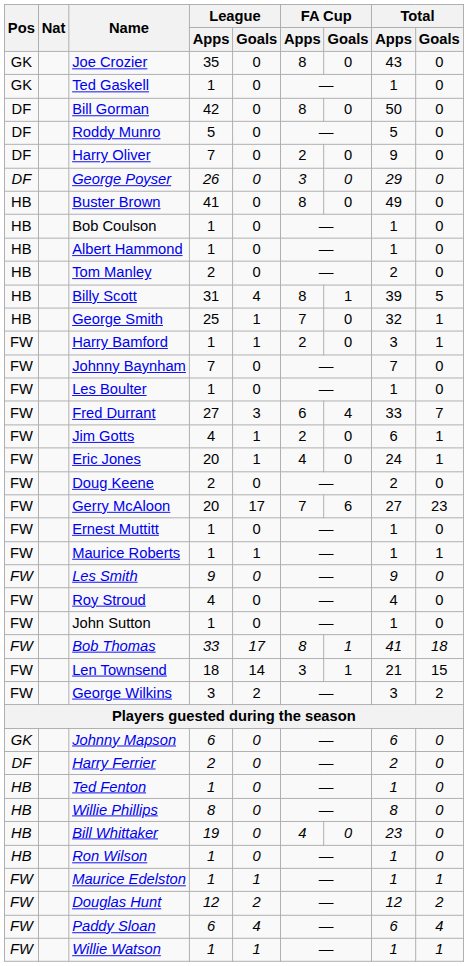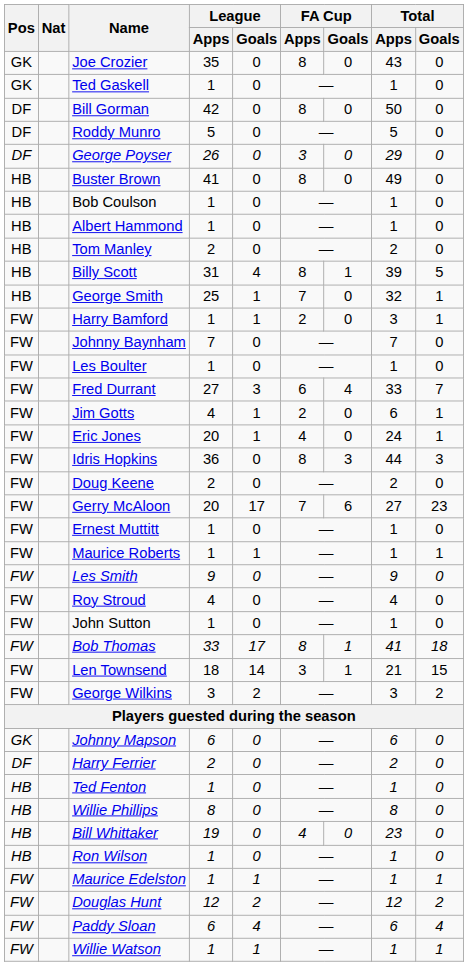 <table class="wikitable" style="text-align:center">
 <tr>
 <th rowspan="2">Pos</th>
 <th rowspan="2">Nat</th>
 <th rowspan="2">Name</th>
 <th colspan="2">League</th>
 <th colspan="2" style="width:85px;">FA Cup</th>
 <th colspan="2">Total</th>
 </tr>
 <tr>
 <th>Apps</th>
 <th>Goals</th>
 <th>Apps</th>
 <th>Goals</th>
 <th>Apps</th>
 <th>Goals</th>
 </tr>
 <tr>
 <td>GK</td>
 <td></td>
 <td style="text-align:left;"><a href='#'>Joe Crozier</a></td>
 <td>35</td>
 <td>0</td>
 <td>8</td>
 <td>0</td>
 <td>43</td>
 <td>0</td>
 </tr>
 <tr>
 <td>GK</td>
 <td></td>
 <td style="text-align:left;"><a href='#'>Ted Gaskell</a></td>
 <td>1</td>
 <td>0</td>
 <td colspan="2">—</td>
 <td>1</td>
 <td>0</td>
 </tr>
 <tr>
 <td>DF</td>
 <td></td>
 <td style="text-align:left;"><a href='#'>Bill Gorman</a></td>
 <td>42</td>
 <td>0</td>
 <td>8</td>
 <td>0</td>
 <td>50</td>
 <td>0</td>
 </tr>
 <tr>
 <td>DF</td>
 <td></td>
 <td style="text-align:left;"><a href='#'>Roddy Munro</a></td>
 <td>5</td>
 <td>0</td>
 <td colspan="2">—</td>
 <td>5</td>
-<td>0</td>
-</tr>
-<tr>
-<td>DF</td>
-<td></td>
-<td style="text-align:left;"><a href='#'>Harry Oliver</a></td>
-<td>7</td>
-<td>0</td>
-<td>2</td>
-<td>0</td>
-<td>9</td>
 <td>0</td>
 </tr>
 <tr>
 <td><em>DF</em></td>
 <td><em></em></td>
 <td style="text-align:left;"><em><a href='#'>George Poyser</a></em></td>
 <td><em>26</em></td>
 <td><em>0</em></td>
 <td><em>3</em></td>
 <td><em>0</em></td>
 <td><em>29</em></td>
 <td><em>0</em></td>
 </tr>
 <tr>
 <td>HB</td>
 <td></td>
 <td style="text-align:left;"><a href='#'>Buster Brown</a></td>
 <td>41</td>
 <td>0</td>
 <td>8</td>
 <td>0</td>
 <td>49</td>
 <td>0</td>
 </tr>
 <tr>
 <td>HB</td>
 <td></td>
 <td style="text-align:left;">Bob Coulson</td>
 <td>1</td>
 <td>0</td>
 <td colspan="2">—</td>
 <td>1</td>
 <td>0</td>
 </tr>
 <tr>
 <td>HB</td>
 <td></td>
 <td style="text-align:left;"><a href='#'>Albert Hammond</a></td>
 <td>1</td>
 <td>0</td>
 <td colspan="2">—</td>
 <td>1</td>
 <td>0</td>
 </tr>
 <tr>
 <td>HB</td>
 <td></td>
 <td style="text-align:left;"><a href='#'>Tom Manley</a></td>
 <td>2</td>
 <td>0</td>
 <td colspan="2">—</td>
 <td>2</td>
 <td>0</td>
 </tr>
 <tr>
 <td>HB</td>
 <td><em></em></td>
 <td style="text-align:left;"><a href='#'>Billy Scott</a></td>
 <td>31</td>
 <td>4</td>
 <td>8</td>
 <td>1</td>
 <td>39</td>
 <td>5</td>
 </tr>
 <tr>
 <td>HB</td>
 <td></td>
 <td style="text-align:left;"><a href='#'>George Smith</a></td>
 <td>25</td>
 <td>1</td>
 <td>7</td>
 <td>0</td>
 <td>32</td>
 <td>1</td>
 </tr>
 <tr>
 <td>FW</td>
 <td></td>
 <td style="text-align:left;"><a href='#'>Harry Bamford</a></td>
 <td>1</td>
 <td>1</td>
 <td>2</td>
 <td>0</td>
 <td>3</td>
 <td>1</td>
 </tr>
 <tr>
 <td>FW</td>
 <td></td>
 <td style="text-align:left;"><a href='#'>Johnny Baynham</a></td>
 <td>7</td>
 <td>0</td>
 <td colspan="2">—</td>
 <td>7</td>
 <td>0</td>
 </tr>
 <tr>
 <td>FW</td>
 <td></td>
 <td style="text-align:left;"><a href='#'>Les Boulter</a></td>
 <td>1</td>
 <td>0</td>
 <td colspan="2">—</td>
 <td>1</td>
 <td>0</td>
 </tr>
 <tr>
 <td>FW</td>
 <td></td>
 <td style="text-align:left;"><a href='#'>Fred Durrant</a></td>
 <td>27</td>
 <td>3</td>
 <td>6</td>
 <td>4</td>
 <td>33</td>
 <td>7</td>
 </tr>
 <tr>
 <td>FW</td>
 <td></td>
 <td style="text-align:left;"><a href='#'>Jim Gotts</a></td>
 <td>4</td>
 <td>1</td>
 <td>2</td>
 <td>0</td>
 <td>6</td>
 <td>1</td>
 </tr>
 <tr>
 <td>FW</td>
 <td><em></em></td>
 <td style="text-align:left;"><a href='#'>Eric Jones</a></td>
 <td>20</td>
 <td>1</td>
 <td>4</td>
 <td>0</td>
 <td>24</td>
 <td>1</td>
+</tr>
+<tr>
+<td>FW</td>
+<td></td>
+<td style="text-align:left;"><a href='#'>Idris Hopkins</a></td>
+<td>36</td>
+<td>0</td>
+<td>8</td>
+<td>3</td>
+<td>44</td>
+<td>3</td>
 </tr>
 <tr>
 <td>FW</td>
 <td><em></em></td>
 <td style="text-align:left;"><a href='#'>Doug Keene</a></td>
 <td>2</td>
 <td>0</td>
 <td colspan="2">—</td>
 <td>2</td>
 <td>0</td>
 </tr>
 <tr>
 <td>FW</td>
 <td></td>
 <td style="text-align:left;"><a href='#'>Gerry McAloon</a></td>
 <td>20</td>
 <td>17</td>
 <td>7</td>
 <td>6</td>
 <td>27</td>
 <td>23</td>
 </tr>
 <tr>
 <td>FW</td>
 <td><em></em></td>
 <td style="text-align:left;"><a href='#'>Ernest Muttitt</a></td>
 <td>1</td>
 <td>0</td>
 <td colspan="2">—</td>
 <td>1</td>
 <td>0</td>
 </tr>
 <tr>
 <td>FW</td>
 <td><em></em></td>
 <td style="text-align:left;"><a href='#'>Maurice Roberts</a></td>
 <td>1</td>
 <td>1</td>
 <td colspan="2"><em>—</em></td>
 <td>1</td>
 <td>1</td>
 </tr>
 <tr>
 <td><em>FW</em></td>
 <td><em></em></td>
 <td style="text-align:left;"><a href='#'><em>Les Smith</em></a></td>
 <td><em>9</em></td>
 <td><em>0</em></td>
 <td colspan="2"><em>—</em></td>
 <td><em>9</em></td>
 <td><em>0</em></td>
 </tr>
 <tr>
 <td>FW</td>
 <td><em></em></td>
 <td style="text-align:left;"><a href='#'>Roy Stroud</a></td>
 <td>4</td>
 <td>0</td>
 <td colspan="2"><em>—</em></td>
 <td>4</td>
 <td>0</td>
 </tr>
 <tr>
 <td>FW</td>
 <td></td>
 <td style="text-align:left;">John Sutton</td>
 <td>1</td>
 <td>0</td>
 <td colspan="2">—</td>
 <td>1</td>
 <td>0</td>
 </tr>
 <tr>
 <td><em>FW</em></td>
 <td><em></em></td>
 <td style="text-align:left;"><a href='#'><em>Bob Thomas</em></a></td>
 <td><em>33</em></td>
 <td><em>17</em></td>
 <td><em>8</em></td>
 <td><em>1</em></td>
 <td><em>41</em></td>
 <td><em>18</em></td>
 </tr>
 <tr>
 <td>FW</td>
 <td><em></em></td>
 <td style="text-align:left;"><a href='#'>Len Townsend</a></td>
 <td>18</td>
 <td>14</td>
 <td>3</td>
 <td>1</td>
 <td>21</td>
 <td>15</td>
 </tr>
 <tr>
 <td>FW</td>
 <td><em></em></td>
 <td style="text-align:left;"><a href='#'>George Wilkins</a></td>
 <td>3</td>
 <td>2</td>
 <td colspan="2"><em>—</em></td>
 <td>3</td>
 <td>2</td>
 </tr>
 <tr>
 <th colspan="9">Players guested during the season</th>
 </tr>
 <tr>
 <td><em>GK</em></td>
 <td><em></em></td>
 <td style="text-align:left;"><em><a href='#'>Johnny Mapson</a></em></td>
 <td><em>6</em></td>
 <td><em>0</em></td>
 <td colspan="2"><em>—</em></td>
 <td><em>6</em></td>
 <td><em>0</em></td>
 </tr>
 <tr>
 <td><em>DF</em></td>
 <td><em></em></td>
 <td style="text-align:left;"><em><a href='#'>Harry Ferrier</a></em></td>
 <td><em>2</em></td>
 <td><em>0</em></td>
 <td colspan="2"><em>—</em></td>
 <td><em>2</em></td>
 <td><em>0</em></td>
 </tr>
 <tr>
 <td><em>HB</em></td>
 <td><em></em></td>
 <td style="text-align:left;"><em><a href='#'>Ted Fenton</a></em></td>
 <td><em>1</em></td>
 <td><em>0</em></td>
 <td colspan="2"><em>—</em></td>
 <td><em>1</em></td>
 <td><em>0</em></td>
 </tr>
 <tr>
 <td><em>HB</em></td>
 <td><em></em></td>
 <td style="text-align:left;"><em><a href='#'>Willie Phillips</a></em></td>
 <td><em>8</em></td>
 <td><em>0</em></td>
 <td colspan="2"><em>—</em></td>
 <td><em>8</em></td>
 <td><em>0</em></td>
 </tr>
 <tr>
 <td><em>HB</em></td>
 <td><em></em></td>
 <td style="text-align:left;"><a href='#'><em>Bill Whittaker</em></a></td>
 <td><em>19</em></td>
 <td><em>0</em></td>
 <td><em>4</em></td>
 <td><em>0</em></td>
 <td><em>23</em></td>
 <td><em>0</em></td>
 </tr>
 <tr>
 <td><em>HB</em></td>
 <td><em></em></td>
 <td style="text-align:left;"><a href='#'><em>Ron Wilson</em></a></td>
 <td><em>1</em></td>
 <td><em>0</em></td>
 <td colspan="2"><em>—</em></td>
 <td><em>1</em></td>
 <td><em>0</em></td>
 </tr>
 <tr>
 <td><em>FW</em></td>
 <td><em></em></td>
 <td style="text-align:left;"><em><a href='#'>Maurice Edelston</a></em></td>
 <td><em>1</em></td>
 <td><em>1</em></td>
 <td colspan="2"><em>—</em></td>
 <td><em>1</em></td>
 <td><em>1</em></td>
 </tr>
 <tr>
 <td><em>FW</em></td>
 <td><em></em></td>
 <td style="text-align:left;"><em><a href='#'>Douglas Hunt</a></em></td>
 <td><em>12</em></td>
 <td><em>2</em></td>
 <td colspan="2"><em>—</em></td>
 <td><em>12</em></td>
 <td><em>2</em></td>
 </tr>
 <tr>
 <td><em>FW</em></td>
 <td><em></em></td>
 <td style="text-align:left;"><em><a href='#'>Paddy Sloan</a></em></td>
 <td><em>6</em></td>
 <td><em>4</em></td>
 <td colspan="2"><em>—</em></td>
 <td><em>6</em></td>
 <td><em>4</em></td>
 </tr>
 <tr>
 <td><em>FW</em></td>
 <td><em></em></td>
 <td style="text-align:left;"><a href='#'><em>Willie Watson</em></a></td>
 <td><em>1</em></td>
 <td><em>1</em></td>
 <td colspan="2"><em>—</em></td>
 <td><em>1</em></td>
 <td><em>1</em></td>
 </tr>
 </table>
